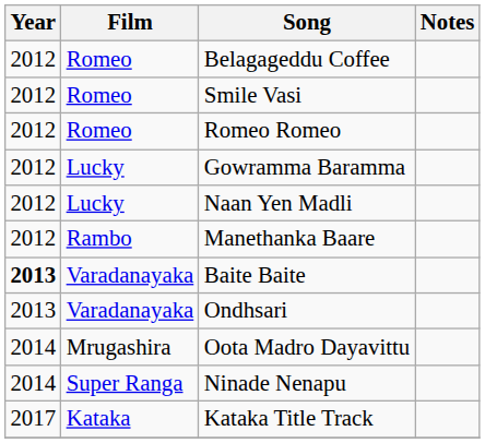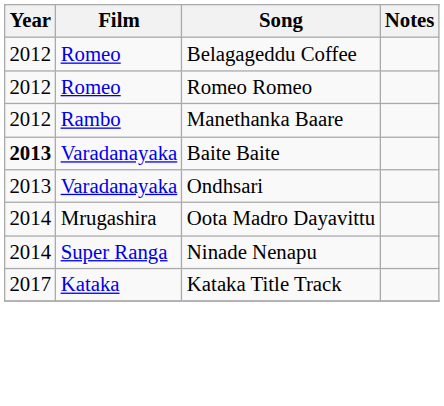 <table class="wikitable sortable">
 <tr>
 <th>Year</th>
 <th>Film</th>
 <th>Song</th>
 <th class="unsortable">Notes</th>
 </tr>
 <tr>
 <td>2012</td>
 <td><a href='#'>Romeo</a></td>
 <td>Belagageddu Coffee</td>
 <td></td>
 </tr>
 <tr>
 <td>2012</td>
 <td><a href='#'>Romeo</a></td>
-<td>Smile Vasi</td>
-<td></td>
-</tr>
-<tr>
-<td>2012</td>
-<td><a href='#'>Romeo</a></td>
 <td>Romeo Romeo</td>
-<td></td>
-</tr>
-<tr>
-<td>2012</td>
-<td><a href='#'>Lucky</a></td>
-<td>Gowramma Baramma</td>
-<td></td>
-</tr>
-<tr>
-<td>2012</td>
-<td><a href='#'>Lucky</a></td>
-<td>Naan Yen Madli</td>
 <td></td>
 </tr>
 <tr>
 <td>2012</td>
 <td><a href='#'>Rambo</a></td>
 <td>Manethanka Baare</td>
 <td></td>
 </tr>
 <tr>
 <td><strong>2013</strong></td>
 <td><a href='#'>Varadanayaka</a></td>
 <td>Baite Baite</td>
 <td></td>
 </tr>
 <tr>
 <td>2013</td>
 <td><a href='#'>Varadanayaka</a></td>
 <td>Ondhsari</td>
 <td></td>
 </tr>
 <tr>
 <td>2014</td>
 <td>Mrugashira</td>
 <td>Oota Madro Dayavittu</td>
 <td></td>
 </tr>
 <tr>
 <td>2014</td>
 <td><a href='#'>Super Ranga</a></td>
 <td>Ninade Nenapu</td>
 <td></td>
 </tr>
 <tr>
 <td>2017</td>
 <td><a href='#'>Kataka</a></td>
 <td>Kataka Title Track</td>
 <td></td>
 </tr>
 <tr>
 </tr>
 </table>
